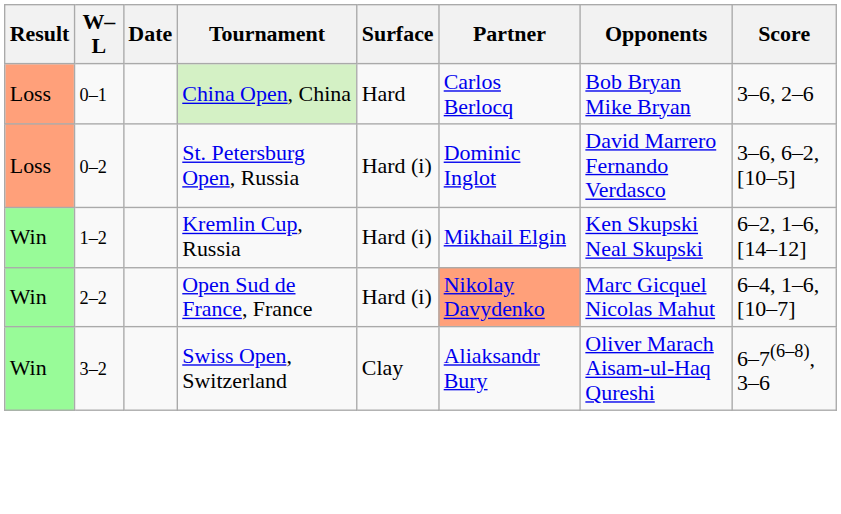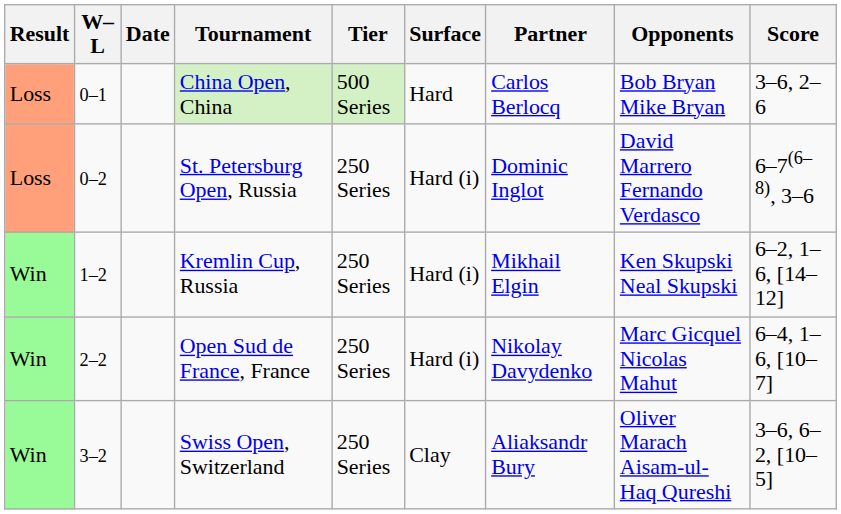 <table class="sortable wikitable">
 <tr>
 <th>Result</th>
 <th class="unsortable">W–L</th>
 <th>Date</th>
 <th>Tournament</th>
+<th>Tier</th>
 <th>Surface</th>
 <th>Partner</th>
 <th>Opponents</th>
 <th class="unsortable">Score</th>
 </tr>
 <tr>
 <td bgcolor=FFA07A>Loss</td>
 <td><small>0–1</small></td>
 <td><a href='#'></a></td>
 <td style="background:#D4F1C5;"><a href='#'>China Open</a>, China</td>
+<td style="background:#D4F1C5;">500 Series</td>
 <td>Hard</td>
 <td> <a href='#'>Carlos Berlocq</a></td>
 <td> <a href='#'>Bob Bryan</a><br> <a href='#'>Mike Bryan</a></td>
 <td>3–6, 2–6</td>
 </tr>
 <tr>
 <td bgcolor=FFA07A>Loss</td>
 <td><small>0–2</small></td>
 <td><a href='#'></a></td>
 <td><a href='#'>St. Petersburg Open</a>, Russia</td>
+<td>250 Series</td>
 <td>Hard (i)</td>
 <td> <a href='#'>Dominic Inglot</a></td>
 <td> <a href='#'>David Marrero</a><br> <a href='#'>Fernando Verdasco</a></td>
-<td>3–6, 6–2, [10–5]</td>
+<td>6–7<sup>(6–8)</sup>, 3–6</td>
 </tr>
 <tr>
 <td bgcolor=98FB98>Win</td>
 <td><small>1–2</small></td>
 <td><a href='#'></a></td>
 <td><a href='#'>Kremlin Cup</a>, Russia</td>
+<td>250 Series</td>
 <td>Hard (i)</td>
 <td> <a href='#'>Mikhail Elgin</a></td>
 <td> <a href='#'>Ken Skupski</a><br> <a href='#'>Neal Skupski</a></td>
 <td>6–2, 1–6, [14–12]</td>
 </tr>
 <tr>
 <td bgcolor=98FB98>Win</td>
 <td><small>2–2</small></td>
 <td><a href='#'></a></td>
 <td><a href='#'>Open Sud de France</a>, France</td>
+<td>250 Series</td>
 <td>Hard (i)</td>
-<td style="background: lightsalmon;"> <a href='#'>Nikolay Davydenko</a></td>
+<td> <a href='#'>Nikolay Davydenko</a></td>
 <td> <a href='#'>Marc Gicquel</a><br> <a href='#'>Nicolas Mahut</a></td>
 <td>6–4, 1–6, [10–7]</td>
 </tr>
 <tr>
 <td bgcolor=98FB98>Win</td>
 <td><small>3–2</small></td>
 <td><a href='#'></a></td>
 <td><a href='#'>Swiss Open</a>, Switzerland</td>
+<td>250 Series</td>
 <td>Clay</td>
 <td> <a href='#'>Aliaksandr Bury</a></td>
 <td> <a href='#'>Oliver Marach</a><br> <a href='#'>Aisam-ul-Haq Qureshi</a></td>
-<td>6–7<sup>(6–8)</sup>, 3–6</td>
+<td>3–6, 6–2, [10–5]</td>
 </tr>
 </table>
